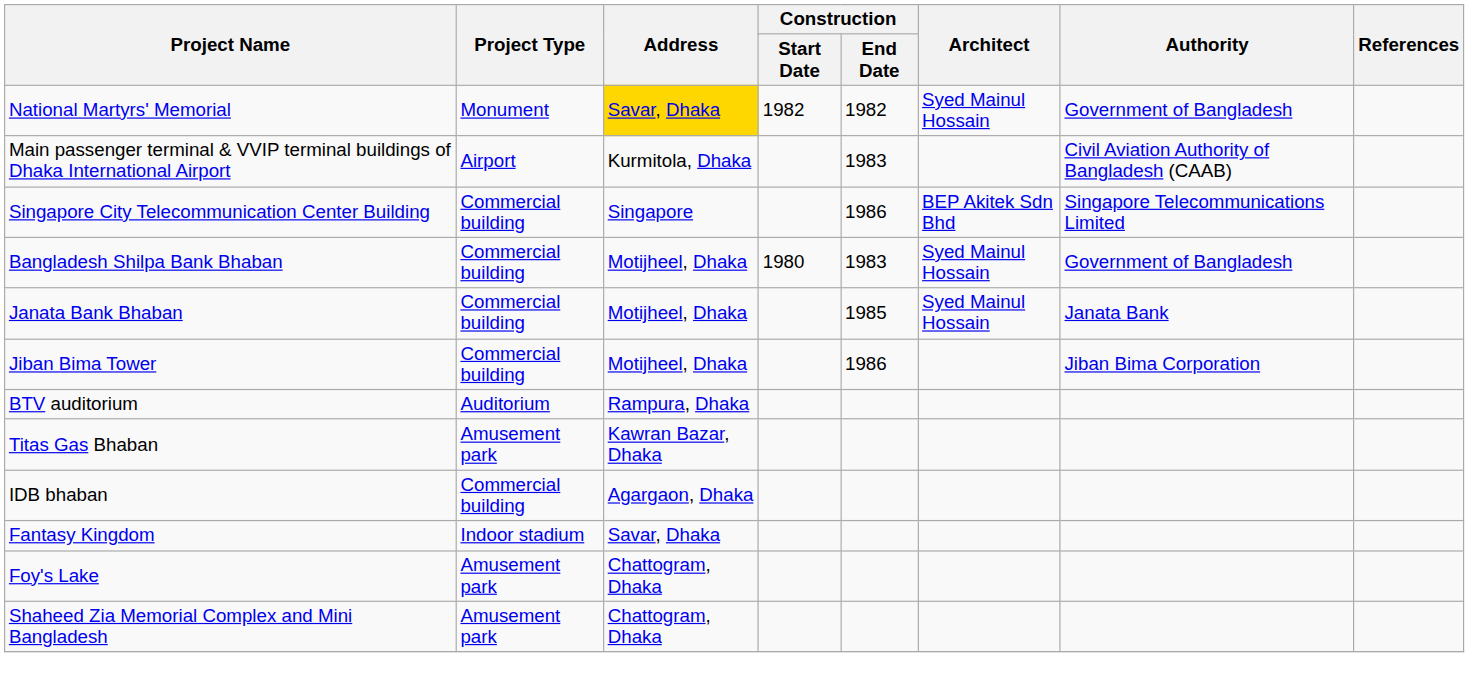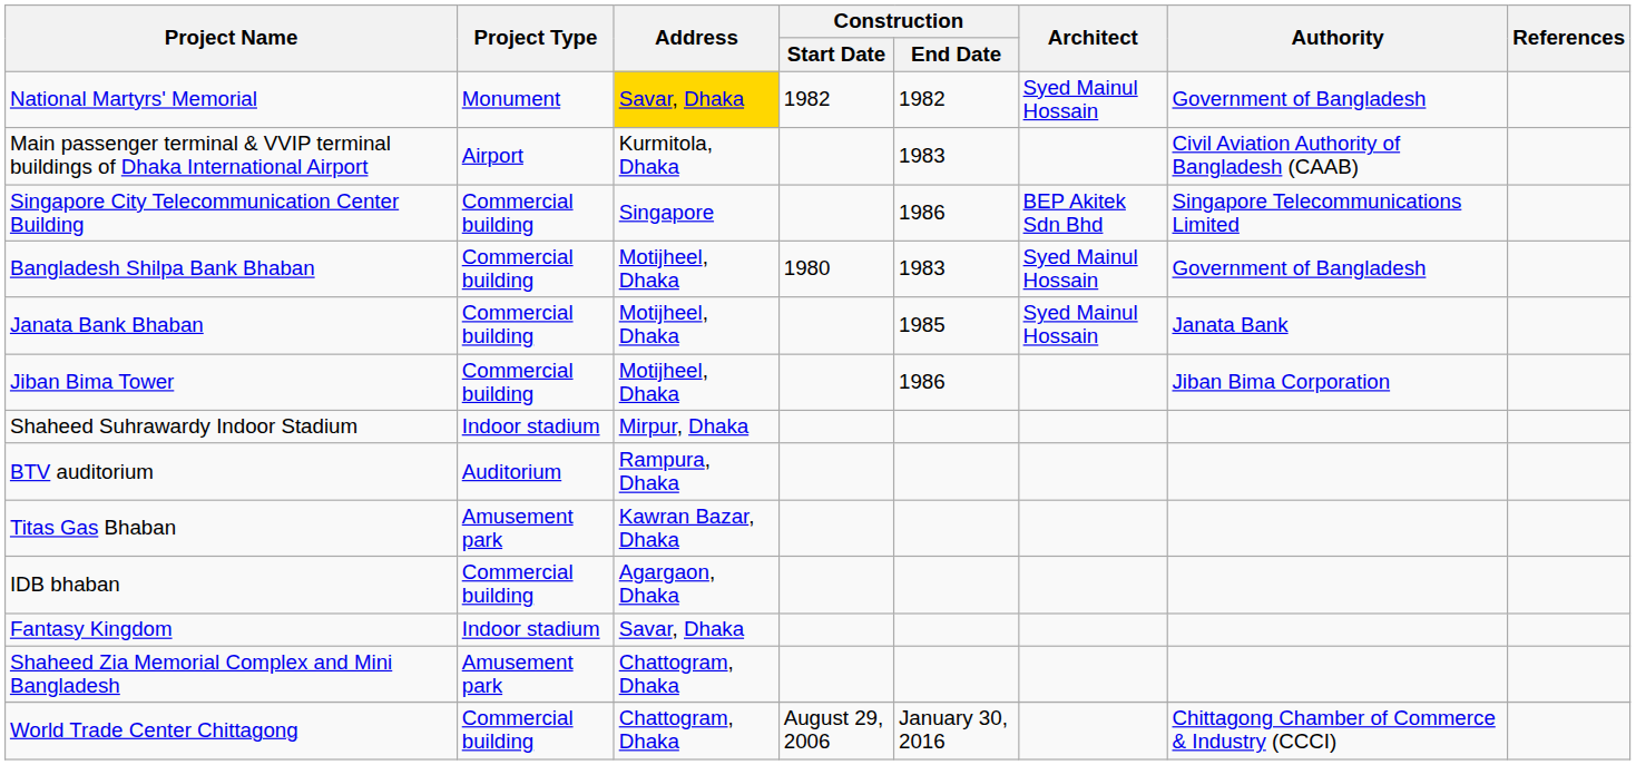 <table class="wikitable sortable">
 <tr>
 <th rowspan="2">Project Name</th>
 <th rowspan="2">Project Type</th>
 <th rowspan="2">Address</th>
 <th colspan="2">Construction</th>
 <th rowspan="2">Architect</th>
 <th rowspan="2">Authority</th>
 <th rowspan="2">References</th>
 </tr>
 <tr>
 <th>Start Date</th>
 <th>End Date</th>
 </tr>
 <tr>
 <td><a href='#'>National Martyrs' Memorial</a></td>
 <td><a href='#'>Monument</a></td>
 <td style="background: gold;"> <a href='#'>Savar</a>, <a href='#'>Dhaka</a></td>
 <td>1982</td>
 <td>1982</td>
 <td><a href='#'>Syed Mainul Hossain</a></td>
 <td><a href='#'>Government of Bangladesh</a></td>
 <td></td>
 </tr>
 <tr>
 <td>Main passenger terminal & VVIP terminal buildings of <a href='#'>Dhaka International Airport</a></td>
 <td><a href='#'>Airport</a></td>
 <td> Kurmitola, <a href='#'>Dhaka</a></td>
 <td></td>
 <td>1983</td>
 <td></td>
 <td><a href='#'>Civil Aviation Authority of Bangladesh</a> (CAAB)</td>
 <td></td>
 </tr>
 <tr>
 <td><a href='#'>Singapore City Telecommunication Center Building</a></td>
 <td><a href='#'>Commercial building</a></td>
 <td> <a href='#'>Singapore</a></td>
 <td></td>
 <td>1986</td>
 <td><a href='#'>BEP Akitek Sdn Bhd</a></td>
 <td><a href='#'>Singapore Telecommunications Limited</a></td>
 <td></td>
 </tr>
 <tr>
 <td><a href='#'>Bangladesh Shilpa Bank Bhaban</a></td>
 <td><a href='#'>Commercial building</a></td>
 <td> <a href='#'>Motijheel</a>, <a href='#'>Dhaka</a></td>
 <td>1980</td>
 <td>1983</td>
 <td><a href='#'>Syed Mainul Hossain</a></td>
 <td><a href='#'>Government of Bangladesh</a></td>
 <td></td>
 </tr>
 <tr>
 <td><a href='#'>Janata Bank Bhaban</a></td>
 <td><a href='#'>Commercial building</a></td>
 <td> <a href='#'>Motijheel</a>, <a href='#'>Dhaka</a></td>
 <td></td>
 <td>1985</td>
 <td><a href='#'>Syed Mainul Hossain</a></td>
 <td><a href='#'>Janata Bank</a></td>
 <td></td>
 </tr>
 <tr>
 <td><a href='#'>Jiban Bima Tower</a></td>
 <td><a href='#'>Commercial building</a></td>
 <td> <a href='#'>Motijheel</a>, <a href='#'>Dhaka</a></td>
 <td></td>
 <td>1986</td>
 <td></td>
 <td><a href='#'>Jiban Bima Corporation</a></td>
 <td></td>
 </tr>
 <tr>
+<td>Shaheed Suhrawardy Indoor Stadium</td>
+<td><a href='#'>Indoor stadium</a></td>
+<td> <a href='#'>Mirpur</a>, <a href='#'>Dhaka</a></td>
+<td></td>
+<td></td>
+<td></td>
+<td></td>
+<td></td>
+</tr>
+<tr>
 <td><a href='#'>BTV</a> auditorium</td>
 <td><a href='#'>Auditorium</a></td>
 <td> <a href='#'>Rampura</a>, <a href='#'>Dhaka</a></td>
 <td></td>
 <td></td>
 <td></td>
 <td></td>
 <td></td>
 </tr>
 <tr>
 <td><a href='#'>Titas Gas</a> Bhaban</td>
 <td><a href='#'>Amusement park</a></td>
 <td> <a href='#'>Kawran Bazar</a>, <a href='#'>Dhaka</a></td>
 <td></td>
 <td></td>
 <td></td>
 <td></td>
 <td></td>
 </tr>
 <tr>
 <td>IDB bhaban</td>
 <td><a href='#'>Commercial building</a></td>
 <td> <a href='#'>Agargaon</a>, <a href='#'>Dhaka</a></td>
 <td></td>
 <td></td>
 <td></td>
 <td></td>
 <td></td>
 </tr>
 <tr>
 <td><a href='#'>Fantasy Kingdom</a></td>
 <td><a href='#'>Indoor stadium</a></td>
 <td> <a href='#'>Savar</a>, <a href='#'>Dhaka</a></td>
 <td></td>
 <td></td>
 <td></td>
 <td></td>
 <td></td>
 </tr>
 <tr>
-<td><a href='#'>Foy's Lake</a></td>
-<td><a href='#'>Amusement park</a></td>
-<td> <a href='#'>Chattogram</a>, <a href='#'>Dhaka</a></td>
-<td></td>
-<td></td>
-<td></td>
-<td></td>
-<td></td>
-</tr>
-<tr>
 <td><a href='#'>Shaheed Zia Memorial Complex and Mini Bangladesh</a></td>
 <td><a href='#'>Amusement park</a></td>
 <td> <a href='#'>Chattogram</a>, <a href='#'>Dhaka</a></td>
 <td></td>
 <td></td>
 <td></td>
 <td></td>
 <td><br></td>
 </tr>
 <tr>
 </tr>
+<tr>
+<td><a href='#'>World Trade Center Chittagong</a></td>
+<td><a href='#'>Commercial building</a></td>
+<td> <a href='#'>Chattogram</a>, <a href='#'>Dhaka</a></td>
+<td>August 29, 2006</td>
+<td>January 30, 2016</td>
+<td></td>
+<td><a href='#'>Chittagong Chamber of Commerce & Industry</a> (CCCI)</td>
+<td></td>
+</tr>
 </table>
